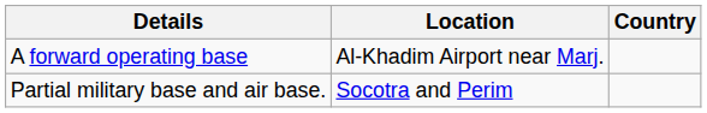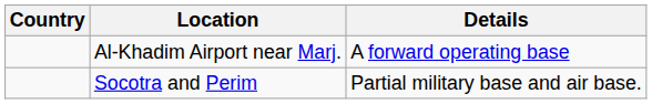 <table class="wikitable">
 <tr>
+<th>Country</th>
+<th>Location</th>
 <th>Details</th>
-<th>Location</th>
-<th>Country</th>
 </tr>
 <tr>
+<td></td>
+<td>Al-Khadim Airport near <a href='#'>Marj</a>.</td>
 <td>A <a href='#'>forward operating base</a></td>
-<td>Al-Khadim Airport near <a href='#'>Marj</a>.</td>
-<td></td>
 </tr>
 <tr>
+<td></td>
+<td><a href='#'>Socotra</a> and  <a href='#'>Perim</a></td>
 <td>Partial military base and air base.</td>
-<td><a href='#'>Socotra</a> and  <a href='#'>Perim</a></td>
-<td></td>
 </tr>
 </table>
